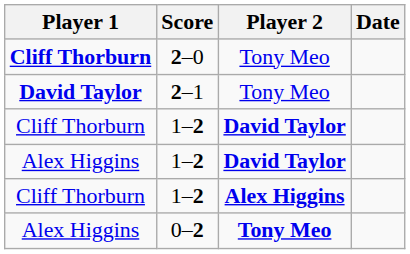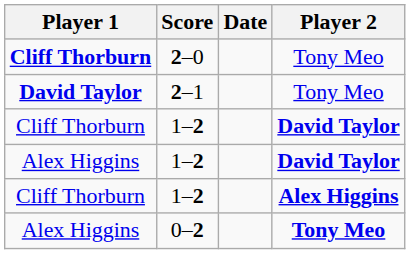 <table class="wikitable" style="text-align: center">
 <tr>
 <th>Player 1</th>
 <th>Score</th>
+<th>Date</th>
 <th>Player 2</th>
-<th>Date</th>
 </tr>
 <tr>
 <td> <strong><a href='#'>Cliff Thorburn</a></strong></td>
 <td><strong>2</strong>–0</td>
+<td></td>
 <td> <a href='#'>Tony Meo</a></td>
-<td></td>
 </tr>
 <tr>
 <td> <strong><a href='#'>David Taylor</a></strong></td>
 <td><strong>2</strong>–1</td>
+<td></td>
 <td> <a href='#'>Tony Meo</a></td>
-<td></td>
 </tr>
 <tr>
 <td> <a href='#'>Cliff Thorburn</a></td>
 <td>1–<strong>2</strong></td>
+<td></td>
 <td> <strong><a href='#'>David Taylor</a></strong></td>
-<td></td>
 </tr>
 <tr>
 <td> <a href='#'>Alex Higgins</a></td>
 <td>1–<strong>2</strong></td>
+<td></td>
 <td> <strong><a href='#'>David Taylor</a></strong></td>
-<td></td>
 </tr>
 <tr>
 <td> <a href='#'>Cliff Thorburn</a></td>
 <td>1–<strong>2</strong></td>
+<td></td>
 <td> <strong><a href='#'>Alex Higgins</a></strong></td>
-<td></td>
 </tr>
 <tr>
 <td> <a href='#'>Alex Higgins</a></td>
 <td>0–<strong>2</strong></td>
+<td></td>
 <td> <strong><a href='#'>Tony Meo</a></strong></td>
-<td></td>
 </tr>
 </table>
